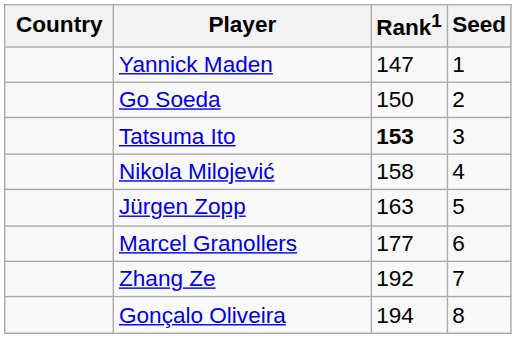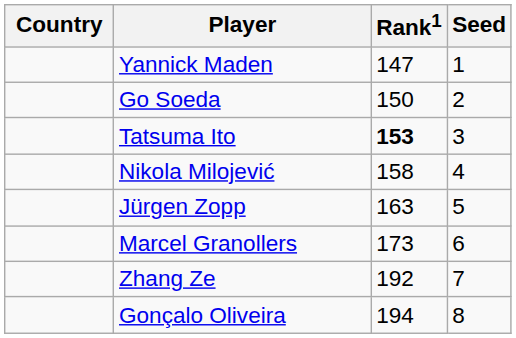 <table class="sortable wikitable">
 <tr>
 <th width="70">Country</th>
 <th width="175">Player</th>
 <th>Rank<sup>1</sup></th>
 <th>Seed</th>
 </tr>
 <tr>
 <td></td>
 <td><a href='#'>Yannick Maden</a></td>
 <td>147</td>
 <td>1</td>
 </tr>
 <tr>
 <td></td>
 <td><a href='#'>Go Soeda</a></td>
 <td>150</td>
 <td>2</td>
 </tr>
 <tr>
 <td></td>
 <td><a href='#'>Tatsuma Ito</a></td>
 <td><strong>153</strong></td>
 <td>3</td>
 </tr>
 <tr>
 <td></td>
 <td><a href='#'>Nikola Milojević</a></td>
 <td>158</td>
 <td>4</td>
 </tr>
 <tr>
 <td></td>
 <td><a href='#'>Jürgen Zopp</a></td>
 <td>163</td>
 <td>5</td>
 </tr>
 <tr>
 <td></td>
 <td><a href='#'>Marcel Granollers</a></td>
-<td>177</td>
+<td>173</td>
 <td>6</td>
 </tr>
 <tr>
 <td></td>
 <td><a href='#'>Zhang Ze</a></td>
 <td>192</td>
 <td>7</td>
 </tr>
 <tr>
 <td></td>
 <td><a href='#'>Gonçalo Oliveira</a></td>
 <td>194</td>
 <td>8</td>
 </tr>
 </table>
